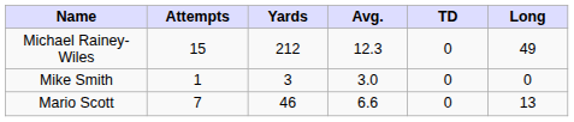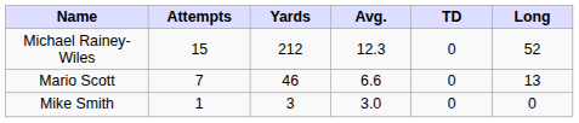 <table class="wikitable sortable">
 <tr>
 <th style="background:#ddf; width:16%;">Name</th>
 <th style="background:#ddf; width:9%;">Attempts</th>
 <th style="background:#ddf; width:9%;">Yards</th>
 <th style="background:#ddf; width:9%;">Avg.</th>
 <th style="background:#ddf; width:9%;">TD</th>
 <th style="background:#ddf; width:9%;">Long</th>
 </tr>
 <tr style="text-align:center;">
 <td>Michael Rainey-Wiles</td>
 <td>15</td>
 <td>212</td>
 <td>12.3</td>
 <td>0</td>
-<td>49</td>
+<td>52</td>
+</tr>
+<tr style="text-align:center;">
+<td>Mario Scott</td>
+<td>7</td>
+<td>46</td>
+<td>6.6</td>
+<td>0</td>
+<td>13</td>
 </tr>
 <tr style="text-align:center;">
 <td>Mike Smith</td>
 <td>1</td>
 <td>3</td>
 <td>3.0</td>
 <td>0</td>
 <td>0</td>
 </tr>
-<tr style="text-align:center;">
-<td>Mario Scott</td>
-<td>7</td>
-<td>46</td>
-<td>6.6</td>
-<td>0</td>
-<td>13</td>
-</tr>
 </table>
